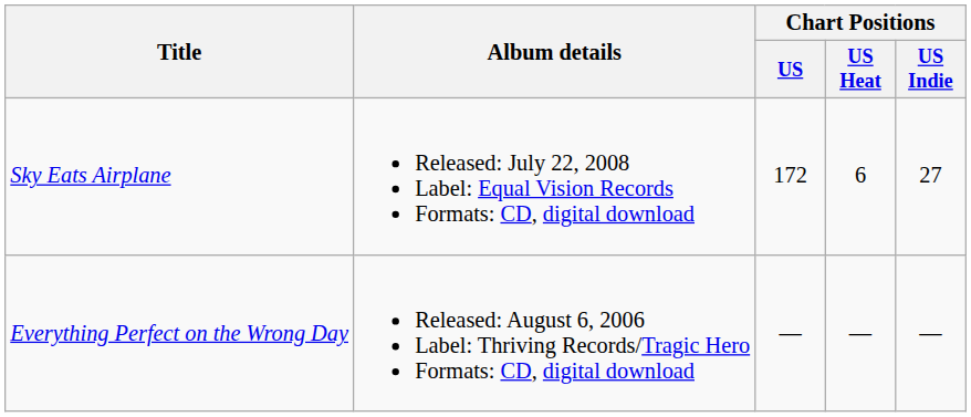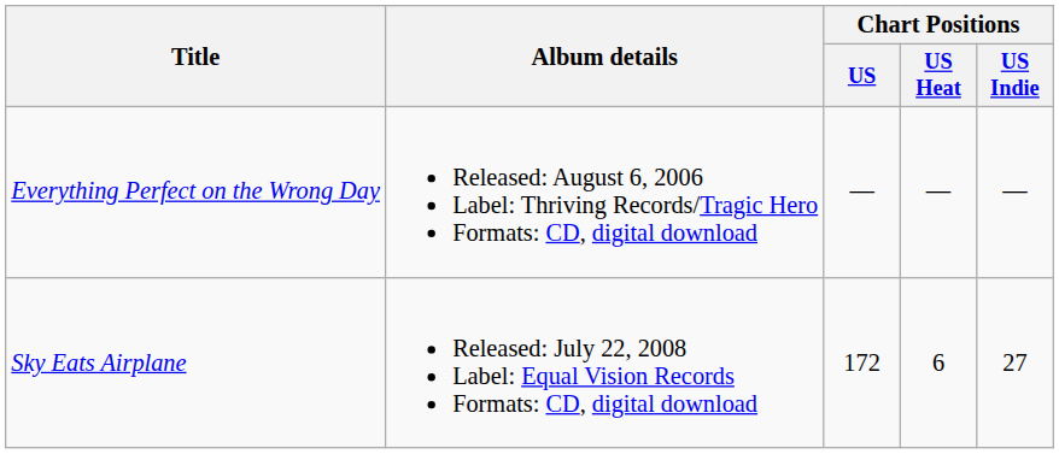 <table class="wikitable">
 <tr>
 <th rowspan="2">Title</th>
 <th rowspan="2">Album details</th>
 <th colspan="3">Chart Positions</th>
 </tr>
 <tr>
 <th scope="col" style="width:3em;font-size:90%;"><a href='#'>US</a><br></th>
 <th scope="col" style="width:3em;font-size:90%;"><a href='#'>US Heat</a><br></th>
 <th scope="col" style="width:3em;font-size:90%;"><a href='#'>US Indie</a><br></th>
 </tr>
 <tr>
+<td><em><a href='#'>Everything Perfect on the Wrong Day</a></em></td>
+<td><br><ul><li>Released: August 6, 2006</li><li>Label: Thriving Records/<a href='#'>Tragic Hero</a></li><li>Formats: <a href='#'>CD</a>, <a href='#'>digital download</a></li></ul></td>
+<td style="text-align:center;">—</td>
+<td style="text-align:center;">—</td>
+<td style="text-align:center;">—</td>
+</tr>
+<tr>
 <td><em><a href='#'>Sky Eats Airplane</a></em></td>
 <td><br><ul><li>Released: July 22, 2008</li><li>Label: <a href='#'>Equal Vision Records</a></li><li>Formats: <a href='#'>CD</a>, <a href='#'>digital download</a></li></ul></td>
 <td style="text-align:center;">172</td>
 <td style="text-align:center;">6</td>
 <td style="text-align:center;">27</td>
 </tr>
-<tr>
-<td><em><a href='#'>Everything Perfect on the Wrong Day</a></em></td>
-<td><br><ul><li>Released: August 6, 2006</li><li>Label: Thriving Records/<a href='#'>Tragic Hero</a></li><li>Formats: <a href='#'>CD</a>, <a href='#'>digital download</a></li></ul></td>
-<td style="text-align:center;">—</td>
-<td style="text-align:center;">—</td>
-<td style="text-align:center;">—</td>
-</tr>
 </table>
